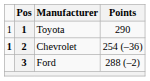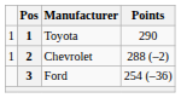 <table class="wikitable" style="font-size: 95%;">
 <tr>
 <td></td>
 <th>Pos</th>
 <th>Manufacturer</th>
 <th>Points</th>
 </tr>
 <tr>
 <td align="left"> 1</td>
 <th style="text-align:center;">1</th>
 <td>Toyota</td>
 <td style="text-align:center;">290</td>
 </tr>
 <tr>
-<td align="left"><strong> 1</strong></td>
+<td align="left"> 1</td>
 <th style="text-align:center;">2</th>
 <td>Chevrolet</td>
-<td style="text-align:center;">254 (–36)</td>
+<td style="text-align:center;">288 (–2)</td>
 </tr>
 <tr>
 <td align="left"></td>
 <th style="text-align:center;">3</th>
 <td>Ford</td>
-<td style="text-align:center;">288 (–2)</td>
+<td style="text-align:center;">254 (–36)</td>
 </tr>
 <tr class="sortbottom">
 <th colspan="9"></th>
 </tr>
 </table>
